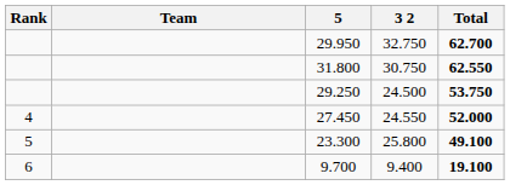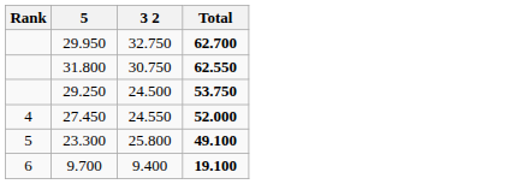 <table class=wikitable style="text-align:center">
 <tr>
 <th width=40>Rank</th>
-<th width=250>Team</th>
 <th width=60>5 </th>
 <th width=60>3  2 </th>
 <th width=60>Total</th>
 </tr>
 <tr>
 <td></td>
-<td align="left"></td>
 <td>29.950</td>
 <td>32.750</td>
 <td><strong>62.700</strong></td>
 </tr>
 <tr>
 <td></td>
-<td align="left"></td>
 <td>31.800</td>
 <td>30.750</td>
 <td><strong>62.550</strong></td>
 </tr>
 <tr>
 <td></td>
-<td align="left"></td>
 <td>29.250</td>
 <td>24.500</td>
 <td><strong>53.750</strong></td>
 </tr>
 <tr>
 <td>4</td>
-<td align="left"></td>
 <td>27.450</td>
 <td>24.550</td>
 <td><strong>52.000</strong></td>
 </tr>
 <tr>
 <td>5</td>
-<td align="left"></td>
 <td>23.300</td>
 <td>25.800</td>
 <td><strong>49.100</strong></td>
 </tr>
 <tr>
 <td>6</td>
-<td align="left"></td>
 <td>9.700</td>
 <td>9.400</td>
 <td><strong>19.100</strong></td>
 </tr>
 </table>
